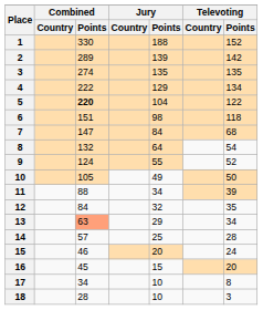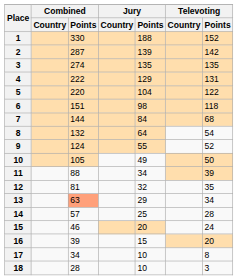 <table class="wikitable collapsible plainrowheaders" style="float:right; margin:10px; font-size:85%;">
 <tr>
 </tr>
 <tr>
 <th scope="col" rowspan="2">Place</th>
 <th scope="col" colspan="2">Combined</th>
 <th scope="col" colspan="2">Jury</th>
 <th scope="col" colspan="2">Televoting</th>
 </tr>
 <tr>
 <th scope="col">Country</th>
 <th scope="col">Points</th>
 <th scope="col">Country</th>
 <th scope="col">Points</th>
 <th scope="col">Country</th>
 <th scope="col">Points</th>
 </tr>
 <tr>
 <th scope="row" style="text-align:center">1</th>
 <td bgcolor="navajowhite"></td>
 <td bgcolor="navajowhite">330</td>
 <td bgcolor="navajowhite"></td>
 <td bgcolor="navajowhite">188</td>
 <td bgcolor="navajowhite"></td>
 <td bgcolor="navajowhite">152</td>
 </tr>
 <tr>
 <th scope="row" style="text-align:center">2</th>
 <td bgcolor="navajowhite"></td>
-<td bgcolor="navajowhite">289</td>
+<td bgcolor="navajowhite">287</td>
 <td bgcolor="navajowhite"></td>
 <td bgcolor="navajowhite">139</td>
 <td bgcolor="navajowhite"></td>
 <td bgcolor="navajowhite">142</td>
 </tr>
 <tr>
 <th scope="row" style="text-align:center">3</th>
 <td bgcolor="navajowhite"></td>
 <td bgcolor="navajowhite">274</td>
 <td bgcolor="navajowhite"></td>
 <td bgcolor="navajowhite">135</td>
 <td bgcolor="navajowhite"></td>
 <td bgcolor="navajowhite">135</td>
 </tr>
 <tr>
 <th scope="row" style="text-align:center">4</th>
 <td bgcolor="navajowhite"></td>
 <td bgcolor="navajowhite">222</td>
 <td bgcolor="navajowhite"></td>
 <td bgcolor="navajowhite">129</td>
 <td bgcolor="navajowhite"></td>
-<td bgcolor="navajowhite">134</td>
+<td bgcolor="navajowhite">131</td>
 </tr>
 <tr>
 <th scope="row" style="text-align:center">5</th>
 <td bgcolor="navajowhite"></td>
-<td bgcolor="navajowhite"><strong>220</strong></td>
+<td bgcolor="navajowhite">220</td>
 <td bgcolor="navajowhite"></td>
 <td bgcolor="navajowhite">104</td>
 <td bgcolor="navajowhite"></td>
 <td bgcolor="navajowhite">122</td>
 </tr>
 <tr>
 <th scope="row" style="text-align:center">6</th>
 <td bgcolor="navajowhite"></td>
 <td bgcolor="navajowhite">151</td>
 <td bgcolor="navajowhite"></td>
 <td bgcolor="navajowhite">98</td>
 <td bgcolor="navajowhite"></td>
 <td bgcolor="navajowhite">118</td>
 </tr>
 <tr>
 <th scope="row" style="text-align:center">7</th>
 <td bgcolor="navajowhite"></td>
-<td bgcolor="navajowhite">147</td>
+<td bgcolor="navajowhite">144</td>
 <td bgcolor="navajowhite"></td>
 <td bgcolor="navajowhite">84</td>
 <td bgcolor="navajowhite"></td>
 <td bgcolor="navajowhite">68</td>
 </tr>
 <tr>
 <th scope="row" style="text-align:center">8</th>
 <td bgcolor="navajowhite"></td>
 <td bgcolor="navajowhite">132</td>
 <td bgcolor="navajowhite"></td>
 <td bgcolor="navajowhite">64</td>
 <td></td>
 <td>54</td>
 </tr>
 <tr>
 <th scope="row" style="text-align:center">9</th>
 <td bgcolor="navajowhite"></td>
 <td bgcolor="navajowhite">124</td>
 <td bgcolor="navajowhite"></td>
 <td bgcolor="navajowhite">55</td>
 <td></td>
 <td>52</td>
 </tr>
 <tr>
 <th scope="row" style="text-align:center">10</th>
 <td bgcolor="navajowhite"></td>
 <td bgcolor="navajowhite">105</td>
 <td></td>
 <td>49</td>
 <td bgcolor="navajowhite"></td>
 <td bgcolor="navajowhite">50</td>
 </tr>
 <tr>
 <th scope="row" style="text-align:center">11</th>
 <td></td>
 <td>88</td>
 <td></td>
 <td>34</td>
 <td bgcolor="navajowhite"></td>
 <td bgcolor="navajowhite">39</td>
 </tr>
 <tr>
 <th scope="row" style="text-align:center">12</th>
 <td></td>
-<td>84</td>
+<td>81</td>
 <td></td>
 <td>32</td>
 <td></td>
 <td>35</td>
 </tr>
 <tr>
 <th scope="row" style="text-align:center">13</th>
 <td></td>
 <td style="background: lightsalmon;">63</td>
 <td></td>
 <td>29</td>
 <td></td>
 <td>34</td>
 </tr>
 <tr>
 <th scope="row" style="text-align:center">14</th>
 <td></td>
 <td>57</td>
 <td></td>
 <td>25</td>
 <td></td>
 <td>28</td>
 </tr>
 <tr>
 <th scope="row" style="text-align:center">15</th>
 <td></td>
 <td>46</td>
 <td bgcolor="navajowhite"></td>
 <td bgcolor="navajowhite">20</td>
 <td></td>
 <td>24</td>
 </tr>
 <tr>
 <th scope="row" style="text-align:center">16</th>
 <td></td>
-<td>45</td>
+<td>39</td>
 <td></td>
 <td>15</td>
 <td bgcolor="navajowhite"></td>
 <td bgcolor="navajowhite">20</td>
 </tr>
 <tr>
 <th scope="row" style="text-align:center">17</th>
 <td></td>
 <td>34</td>
 <td></td>
 <td>10</td>
 <td></td>
 <td>8</td>
 </tr>
 <tr>
 <th scope="row" style="text-align:center">18</th>
 <td></td>
 <td>28</td>
 <td></td>
 <td>10</td>
 <td></td>
 <td>3</td>
 </tr>
 </table>
